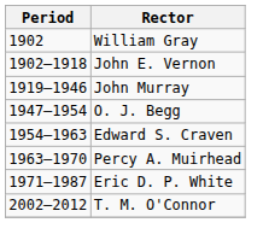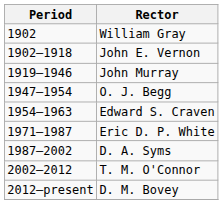 <table class="wikitable">
 <tr>
 <th>Period</th>
 <th>Rector</th>
 </tr>
 <tr>
 <td>1902</td>
 <td>William Gray</td>
 </tr>
 <tr>
 <td>1902–1918</td>
 <td>John E. Vernon</td>
 </tr>
 <tr>
 <td>1919–1946</td>
 <td>John Murray</td>
 </tr>
 <tr>
 <td>1947–1954</td>
 <td>O. J. Begg</td>
 </tr>
 <tr>
 <td>1954–1963</td>
 <td>Edward S. Craven</td>
 </tr>
 <tr>
-<td>1963–1970</td>
-<td>Percy A. Muirhead</td>
+<td>1971–1987</td>
+<td>Eric D. P. White</td>
 </tr>
 <tr>
-<td>1971–1987</td>
-<td>Eric D. P. White</td>
+<td>1987–2002</td>
+<td>D. A. Syms</td>
 </tr>
 <tr>
 <td>2002–2012</td>
 <td>T. M. O'Connor</td>
 </tr>
 <tr>
+<td>2012–present</td>
+<td>D. M. Bovey</td>
+</tr>
+<tr>
 </tr>
 </table>
